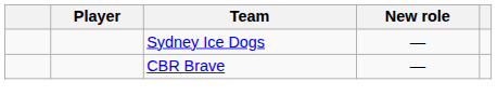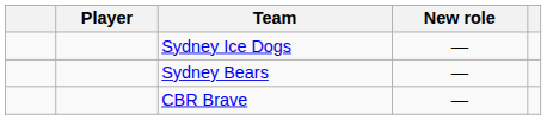 <table class="sortable wikitable" width=80% font-size=90%>
 <tr>
 <th width=40></th>
 <th>Player</th>
 <th>Team</th>
 <th>New role</th>
 <th class="unsortable"></th>
 </tr>
 <tr>
 <td align="center"></td>
 <td></td>
 <td><a href='#'>Sydney Ice Dogs</a></td>
 <td align="center">—</td>
 <td></td>
 </tr>
 <tr>
 <td align="center"></td>
 <td></td>
+<td><a href='#'>Sydney Bears</a></td>
+<td align="center">—</td>
+<td></td>
+</tr>
+<tr>
+<td align="center"></td>
+<td></td>
 <td><a href='#'>CBR Brave</a></td>
 <td align="center">—</td>
 <td></td>
 </tr>
 </table>
